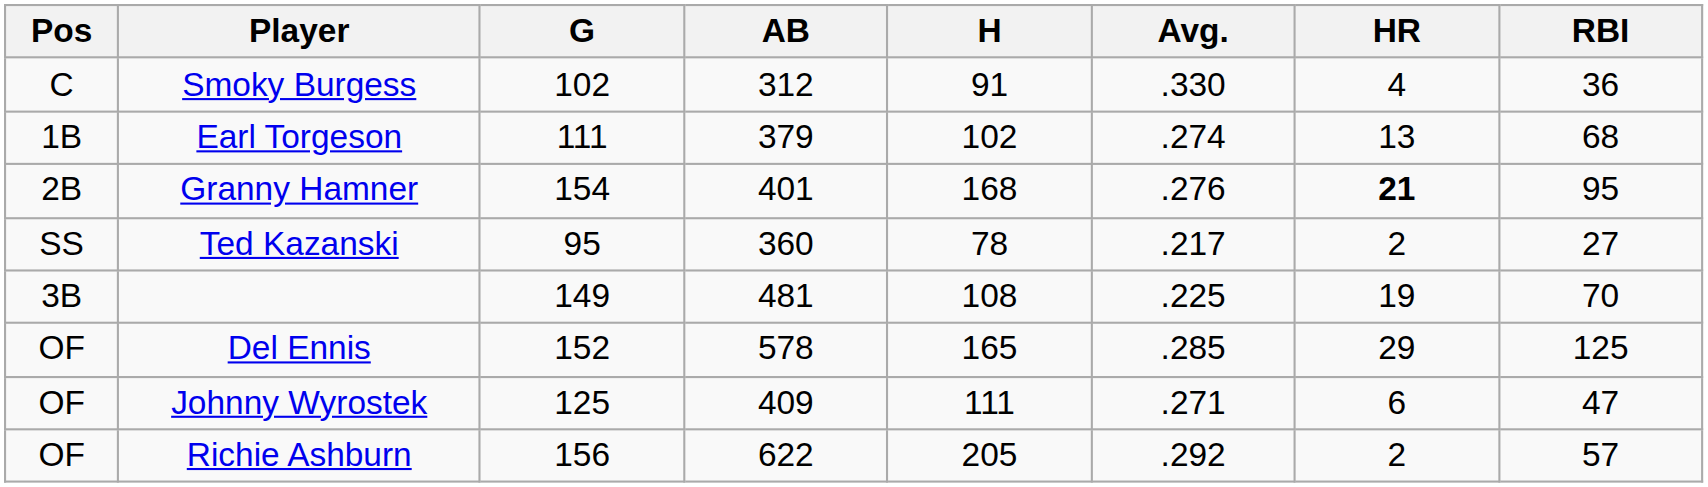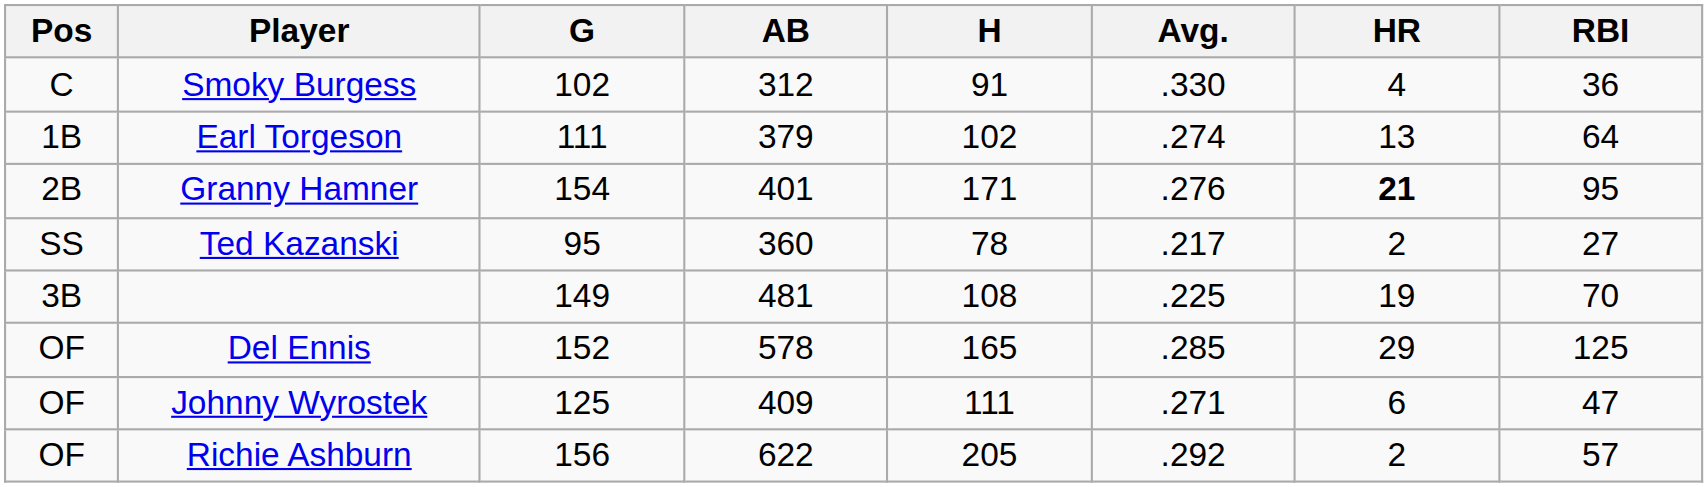 <table class="wikitable sortable">
 <tr>
 <th bgcolor="#DDDDFF" width="5%">Pos</th>
 <th bgcolor="#DDDDFF" width="16%">Player</th>
 <th bgcolor="#DDDDFF" width="9%">G</th>
 <th bgcolor="#DDDDFF" width="9%">AB</th>
 <th bgcolor="#DDDDFF" width="9%">H</th>
 <th bgcolor="#DDDDFF" width="9%">Avg.</th>
 <th bgcolor="#DDDDFF" width="9%">HR</th>
 <th bgcolor="#DDDDFF" width="9%">RBI</th>
 </tr>
 <tr align="center">
 <td>C</td>
 <td><a href='#'>Smoky Burgess</a></td>
 <td>102</td>
 <td>312</td>
 <td>91</td>
 <td>.330</td>
 <td>4</td>
 <td>36</td>
 </tr>
 <tr align="center">
 <td>1B</td>
 <td><a href='#'>Earl Torgeson</a></td>
 <td>111</td>
 <td>379</td>
 <td>102</td>
 <td>.274</td>
 <td>13</td>
-<td>68</td>
+<td>64</td>
 </tr>
 <tr align="center">
 <td>2B</td>
 <td><a href='#'>Granny Hamner</a></td>
 <td>154</td>
 <td>401</td>
-<td>168</td>
+<td>171</td>
 <td>.276</td>
 <td><strong>21</strong></td>
 <td>95</td>
 </tr>
 <tr align="center">
 <td>SS</td>
 <td><a href='#'>Ted Kazanski</a></td>
 <td>95</td>
 <td>360</td>
 <td>78</td>
 <td>.217</td>
 <td>2</td>
 <td>27</td>
 </tr>
 <tr align="center">
 <td>3B</td>
 <td></td>
 <td>149</td>
 <td>481</td>
 <td>108</td>
 <td>.225</td>
 <td>19</td>
 <td>70</td>
 </tr>
 <tr align="center">
 <td>OF</td>
 <td><a href='#'>Del Ennis</a></td>
 <td>152</td>
 <td>578</td>
 <td>165</td>
 <td>.285</td>
 <td>29</td>
 <td>125</td>
 </tr>
 <tr align="center">
 <td>OF</td>
 <td><a href='#'>Johnny Wyrostek</a></td>
 <td>125</td>
 <td>409</td>
 <td>111</td>
 <td>.271</td>
 <td>6</td>
 <td>47</td>
 </tr>
 <tr align="center">
 <td>OF</td>
 <td><a href='#'>Richie Ashburn</a></td>
 <td>156</td>
 <td>622</td>
 <td>205</td>
 <td>.292</td>
 <td>2</td>
 <td>57</td>
 </tr>
 </table>
